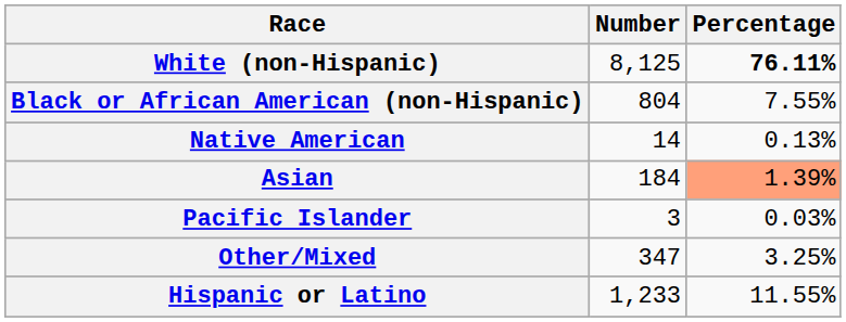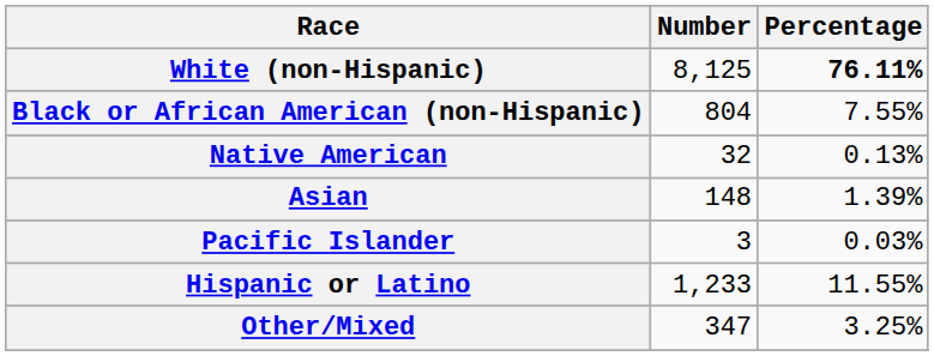 <table class="wikitable" style="text-align:right">
 <tr>
 <th scope="col">Race</th>
 <th scope="col">Number</th>
 <th scope="col">Percentage</th>
 </tr>
 <tr>
 <th scope="row"><a href='#'>White</a> (non-Hispanic)</th>
 <td>8,125</td>
 <td><strong>76.11%</strong></td>
 </tr>
 <tr>
 <th scope="row"><a href='#'>Black or African American</a> (non-Hispanic)</th>
 <td>804</td>
 <td>7.55%</td>
 </tr>
 <tr>
 <th scope="row"><a href='#'>Native American</a></th>
-<td>14</td>
+<td>32</td>
 <td>0.13%</td>
 </tr>
 <tr>
 <th scope="row"><a href='#'>Asian</a></th>
-<td>184</td>
-<td style="background: lightsalmon;">1.39%</td>
+<td>148</td>
+<td>1.39%</td>
 </tr>
 <tr>
 <th scope="row"><a href='#'>Pacific Islander</a></th>
 <td>3</td>
 <td>0.03%</td>
 </tr>
 <tr>
+<th scope="row"><a href='#'>Hispanic</a> or <a href='#'>Latino</a></th>
+<td>1,233</td>
+<td>11.55%</td>
+</tr>
+<tr>
 <th scope="row"><a href='#'>Other/Mixed</a></th>
 <td>347</td>
 <td>3.25%</td>
 </tr>
-<tr>
-<th scope="row"><a href='#'>Hispanic</a> or <a href='#'>Latino</a></th>
-<td>1,233</td>
-<td>11.55%</td>
-</tr>
 </table>
